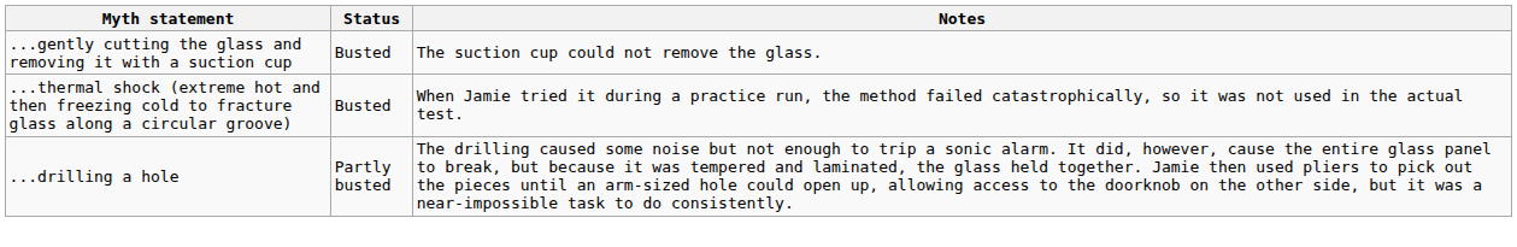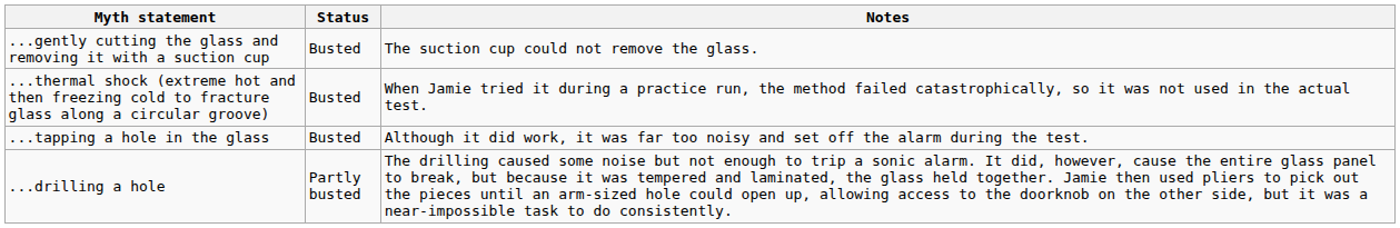 <table class="wikitable plainrowheaders">
 <tr>
 <th>Myth statement</th>
 <th>Status</th>
 <th>Notes</th>
 </tr>
 <tr>
 <td>...gently cutting the glass and removing it with a suction cup</td>
 <td><span>Busted</span></td>
 <td>The suction cup could not remove the glass.</td>
 </tr>
 <tr>
 <td>...thermal shock (extreme hot and then freezing cold to fracture glass along a circular groove)</td>
 <td><span>Busted</span></td>
 <td>When Jamie tried it during a practice run, the method failed catastrophically, so it was not used in the actual test.</td>
 </tr>
 <tr>
+<td>...tapping a hole in the glass</td>
+<td><span>Busted</span></td>
+<td>Although it did work, it was far too noisy and set off the alarm during the test.</td>
+</tr>
+<tr>
 <td>...drilling a hole</td>
 <td><span>Partly busted</span></td>
 <td>The drilling caused some noise but not enough to trip a sonic alarm.  It did, however, cause the entire glass panel to break, but because it was tempered and laminated, the glass held together. Jamie then used pliers to pick out the pieces until an arm-sized hole could open up, allowing access to the doorknob on the other side, but it was a near-impossible task to do consistently.</td>
 </tr>
 </table>
